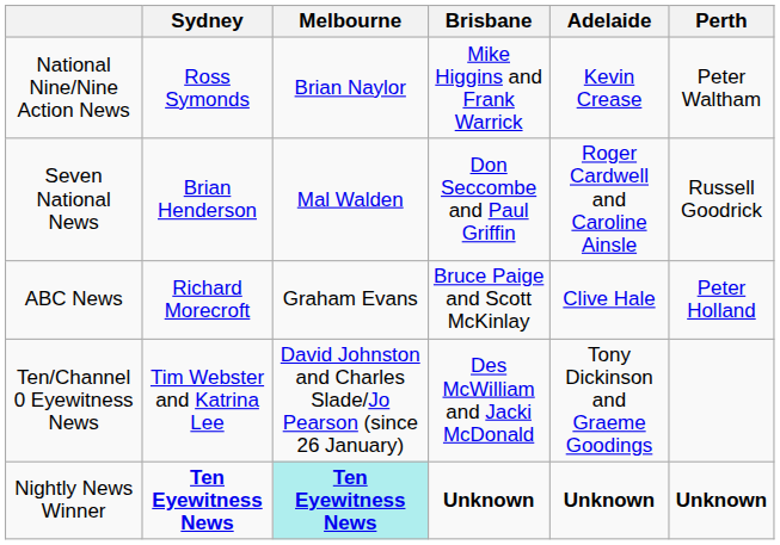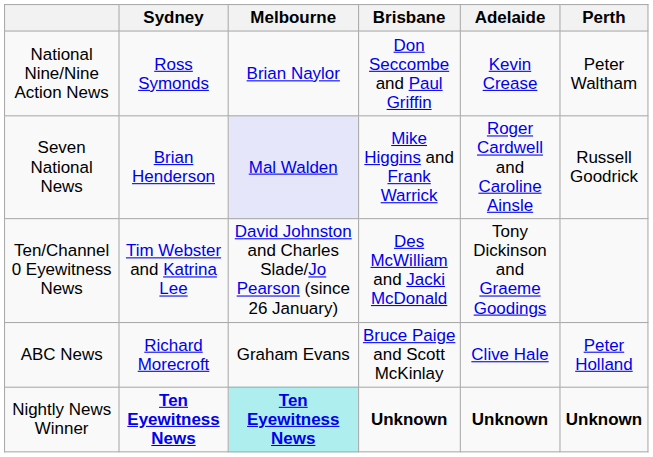 <table class="wikitable">
 <tr>
 <th></th>
 <th>Sydney</th>
 <th>Melbourne</th>
 <th>Brisbane</th>
 <th>Adelaide</th>
 <th>Perth</th>
 </tr>
 <tr style="text-align:center">
 <td>National Nine/Nine Action News</td>
 <td><a href='#'>Ross Symonds</a></td>
 <td><a href='#'>Brian Naylor</a></td>
-<td><a href='#'>Mike Higgins</a> and <a href='#'>Frank Warrick</a></td>
+<td><a href='#'>Don Seccombe</a> and <a href='#'>Paul Griffin</a></td>
 <td><a href='#'>Kevin Crease</a></td>
 <td>Peter Waltham</td>
 </tr>
 <tr style="text-align:center">
 <td>Seven National News</td>
 <td><a href='#'>Brian Henderson</a></td>
-<td><a href='#'>Mal Walden</a></td>
-<td><a href='#'>Don Seccombe</a> and <a href='#'>Paul Griffin</a></td>
+<td style="background: lavender;"><a href='#'>Mal Walden</a></td>
+<td><a href='#'>Mike Higgins</a> and <a href='#'>Frank Warrick</a></td>
 <td><a href='#'>Roger Cardwell</a> and <a href='#'>Caroline Ainsle</a></td>
 <td>Russell Goodrick</td>
+</tr>
+<tr style="text-align:center">
+<td>Ten/Channel 0 Eyewitness News</td>
+<td><a href='#'>Tim Webster</a> and <a href='#'>Katrina Lee</a></td>
+<td><a href='#'>David Johnston</a> and Charles Slade/<a href='#'>Jo Pearson</a> (since 26 January)</td>
+<td><a href='#'>Des McWilliam</a> and <a href='#'>Jacki McDonald</a></td>
+<td>Tony Dickinson and <a href='#'>Graeme Goodings</a></td>
+<td></td>
 </tr>
 <tr style="text-align:center">
 <td>ABC News</td>
 <td><a href='#'>Richard Morecroft</a></td>
 <td>Graham Evans</td>
 <td><a href='#'>Bruce Paige</a> and Scott McKinlay</td>
 <td><a href='#'>Clive Hale</a></td>
 <td><a href='#'>Peter Holland</a></td>
 </tr>
 <tr style="text-align:center">
-<td>Ten/Channel 0 Eyewitness News</td>
-<td><a href='#'>Tim Webster</a> and <a href='#'>Katrina Lee</a></td>
-<td><a href='#'>David Johnston</a> and Charles Slade/<a href='#'>Jo Pearson</a> (since 26 January)</td>
-<td><a href='#'>Des McWilliam</a> and <a href='#'>Jacki McDonald</a></td>
-<td>Tony Dickinson and <a href='#'>Graeme Goodings</a></td>
-<td></td>
-</tr>
-<tr style="text-align:center">
 <td>Nightly News Winner</td>
 <td><strong><a href='#'>Ten Eyewitness News</a></strong></td>
 <td style="background: paleturquoise;"><strong><a href='#'>Ten Eyewitness News</a></strong></td>
 <td><strong>Unknown</strong></td>
 <td><strong>Unknown</strong></td>
 <td><strong>Unknown</strong></td>
 </tr>
 </table>
